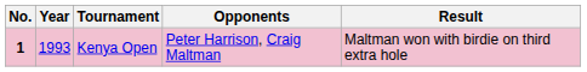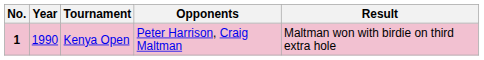 <table class="wikitable" style="font-size:95%;">
 <tr>
 <th>No.</th>
 <th>Year</th>
 <th>Tournament</th>
 <th>Opponents</th>
 <th>Result</th>
 </tr>
 <tr style="background:#F2C1D1;">
 <td align=center><strong>1</strong></td>
-<td><a href='#'>1993</a></td>
+<td><a href='#'>1990</a></td>
 <td><a href='#'>Kenya Open</a></td>
 <td> <a href='#'>Peter Harrison</a>,  <a href='#'>Craig Maltman</a></td>
 <td>Maltman won with birdie on third extra hole</td>
 </tr>
 </table>
